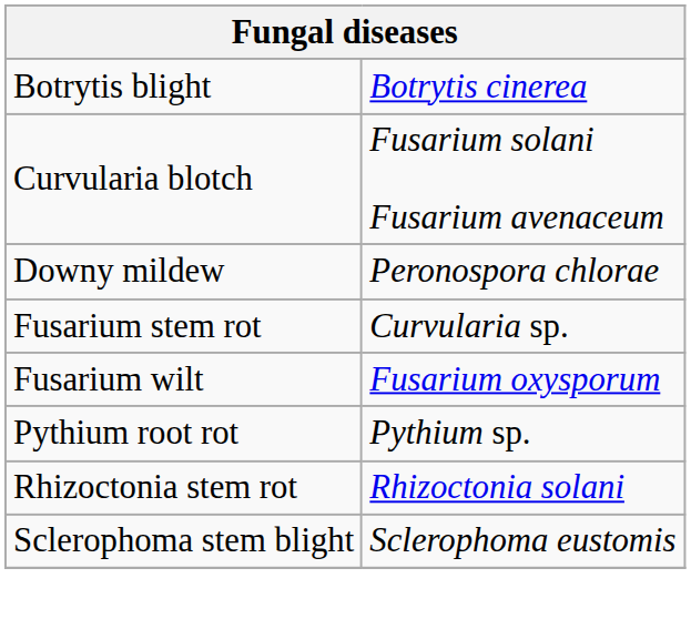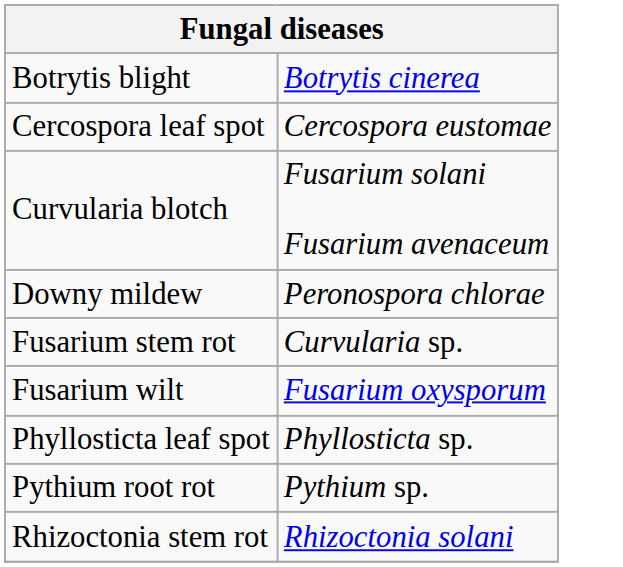 <table class="wikitable" style="clear">
 <tr>
 <th colspan=2><strong>Fungal diseases</strong><br></th>
 </tr>
 <tr>
 <td>Botrytis blight</td>
 <td><em><a href='#'>Botrytis cinerea</a></em></td>
+</tr>
+<tr>
+<td>Cercospora leaf spot</td>
+<td><em>Cercospora eustomae</em></td>
 </tr>
 <tr>
 <td>Curvularia blotch</td>
 <td><em>Fusarium solani</em><br><br><em>Fusarium avenaceum</em></td>
 </tr>
 <tr>
 <td>Downy mildew</td>
 <td><em>Peronospora chlorae</em></td>
 </tr>
 <tr>
 <td>Fusarium stem rot</td>
 <td><em>Curvularia</em> sp.</td>
 </tr>
 <tr>
 <td>Fusarium wilt</td>
 <td><em><a href='#'>Fusarium oxysporum</a></em></td>
 </tr>
 <tr>
+<td>Phyllosticta leaf spot</td>
+<td><em>Phyllosticta</em> sp.</td>
+</tr>
+<tr>
 <td>Pythium root rot</td>
 <td><em>Pythium</em> sp.</td>
 </tr>
 <tr>
 <td>Rhizoctonia stem rot</td>
 <td><em><a href='#'>Rhizoctonia solani</a></em></td>
 </tr>
 <tr>
-<td>Sclerophoma stem blight</td>
-<td><em>Sclerophoma eustomis</em></td>
-</tr>
-<tr>
 </tr>
 </table>
